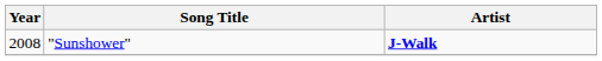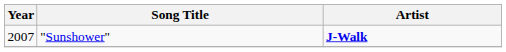 <table class="wikitable" style="width:600px">
 <tr>
 <th width=10>Year</th>
 <th>Song Title</th>
 <th>Artist</th>
 </tr>
 <tr>
-<td>2008</td>
+<td>2007</td>
 <td>"<a href='#'>Sunshower</a>" </td>
 <td><strong><a href='#'>J-Walk</a></strong></td>
 </tr>
 <tr>
 </tr>
 </table>
